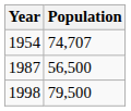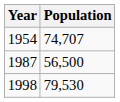 <table class=wikitable>
 <tr>
 <th>Year</th>
 <th>Population</th>
 </tr>
 <tr>
 <td>1954</td>
 <td>74,707</td>
 </tr>
 <tr>
 <td>1987</td>
 <td>56,500</td>
 </tr>
 <tr>
 <td>1998</td>
-<td>79,500</td>
+<td>79,530</td>
 </tr>
 </table>
